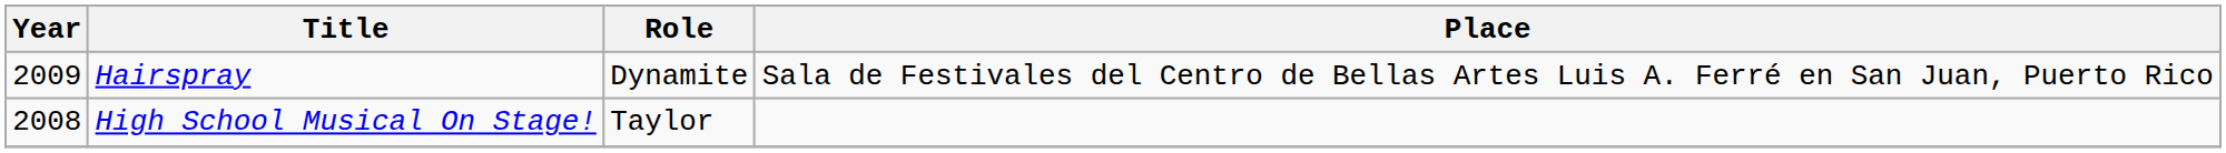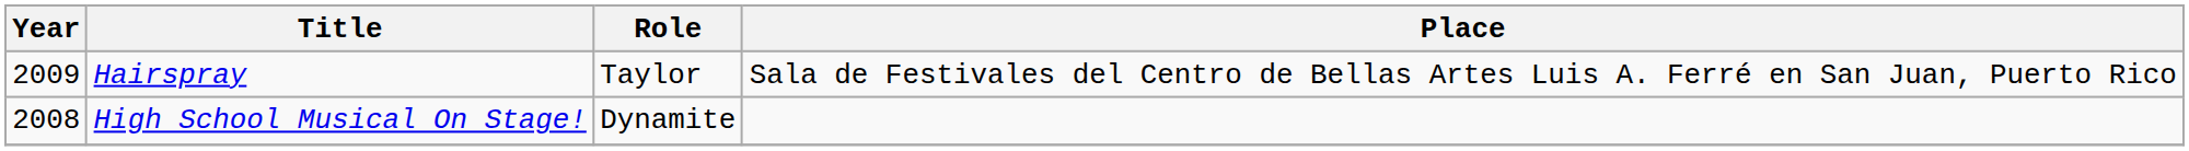 <table class="wikitable sortable">
 <tr>
 <th>Year</th>
 <th>Title</th>
 <th>Role</th>
 <th>Place</th>
 </tr>
 <tr>
 <td>2009</td>
 <td><em><a href='#'>Hairspray</a></em></td>
-<td>Dynamite</td>
+<td>Taylor</td>
 <td>Sala de Festivales del Centro de Bellas Artes Luis A. Ferré en San Juan, Puerto Rico</td>
 </tr>
 <tr>
 <td>2008</td>
 <td><em><a href='#'>High School Musical On Stage!</a></em></td>
-<td>Taylor</td>
+<td>Dynamite</td>
 <td></td>
 </tr>
 <tr>
 </tr>
 </table>
